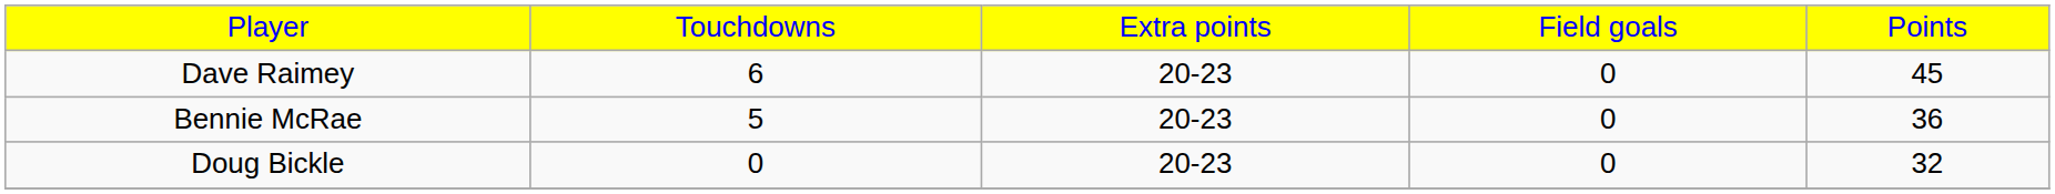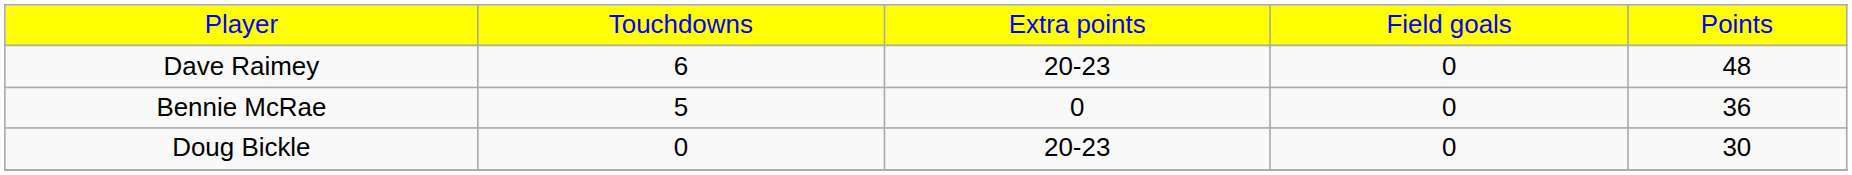 <table class="wikitable" width="90%">
 <tr align="center"  style="background:yellow;color:blue;">
 <td>Player</td>
 <td>Touchdowns</td>
 <td>Extra points</td>
 <td>Field goals</td>
 <td>Points</td>
 </tr>
 <tr align="center" bgcolor="">
 <td>Dave Raimey</td>
 <td>6</td>
 <td>20-23</td>
 <td>0</td>
-<td>45</td>
+<td>48</td>
 </tr>
 <tr align="center" bgcolor="">
 <td>Bennie McRae</td>
 <td>5</td>
-<td>20-23</td>
+<td>0</td>
 <td>0</td>
 <td>36</td>
 </tr>
 <tr align="center" bgcolor="">
 <td>Doug Bickle</td>
 <td>0</td>
 <td>20-23</td>
 <td>0</td>
-<td>32</td>
+<td>30</td>
 </tr>
 <tr>
 </tr>
 </table>
